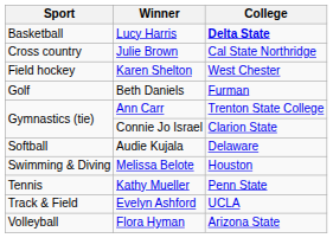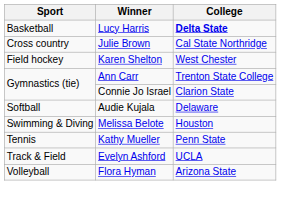 <table class="wikitable">
 <tr>
 <th>Sport</th>
 <th>Winner</th>
 <th>College</th>
 </tr>
 <tr>
 <td>Basketball</td>
 <td><a href='#'>Lucy Harris</a></td>
 <td><strong><a href='#'>Delta State</a></strong></td>
 </tr>
 <tr>
 <td>Cross country</td>
 <td><a href='#'>Julie Brown</a></td>
 <td><a href='#'>Cal State Northridge</a></td>
 </tr>
 <tr>
 <td>Field hockey</td>
 <td><a href='#'>Karen Shelton</a></td>
 <td><a href='#'>West Chester</a></td>
-</tr>
-<tr>
-<td>Golf</td>
-<td>Beth Daniels</td>
-<td><a href='#'>Furman</a></td>
 </tr>
 <tr>
 <td rowspan="2">Gymnastics (tie)</td>
 <td><a href='#'>Ann Carr</a></td>
 <td><a href='#'>Trenton State College</a></td>
 </tr>
 <tr>
 <td>Connie Jo Israel</td>
 <td><a href='#'>Clarion State</a></td>
 </tr>
 <tr>
 <td>Softball</td>
 <td>Audie Kujala</td>
 <td><a href='#'>Delaware</a></td>
 </tr>
 <tr>
 <td>Swimming & Diving</td>
 <td><a href='#'>Melissa Belote</a></td>
 <td><a href='#'>Houston</a></td>
 </tr>
 <tr>
 <td>Tennis</td>
 <td><a href='#'>Kathy Mueller</a></td>
 <td><a href='#'>Penn State</a></td>
 </tr>
 <tr>
 <td>Track & Field</td>
 <td><a href='#'>Evelyn Ashford</a></td>
 <td><a href='#'>UCLA</a></td>
 </tr>
 <tr>
 <td>Volleyball</td>
 <td><a href='#'>Flora Hyman</a></td>
 <td><a href='#'>Arizona State</a></td>
 </tr>
 </table>
